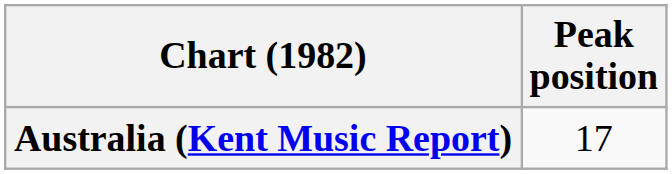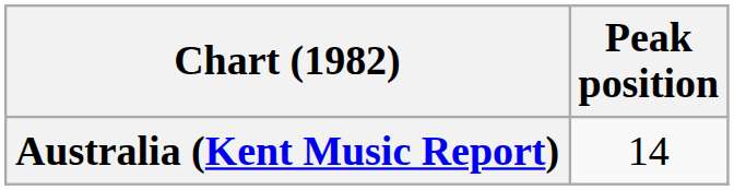 <table class="wikitable sortable plainrowheaders" style="text-align:center">
 <tr>
 <th>Chart (1982)</th>
 <th>Peak<br>position</th>
 </tr>
 <tr>
 <th scope="row">Australia (<a href='#'>Kent Music Report</a>)</th>
-<td>17</td>
+<td>14</td>
 </tr>
 </table>
